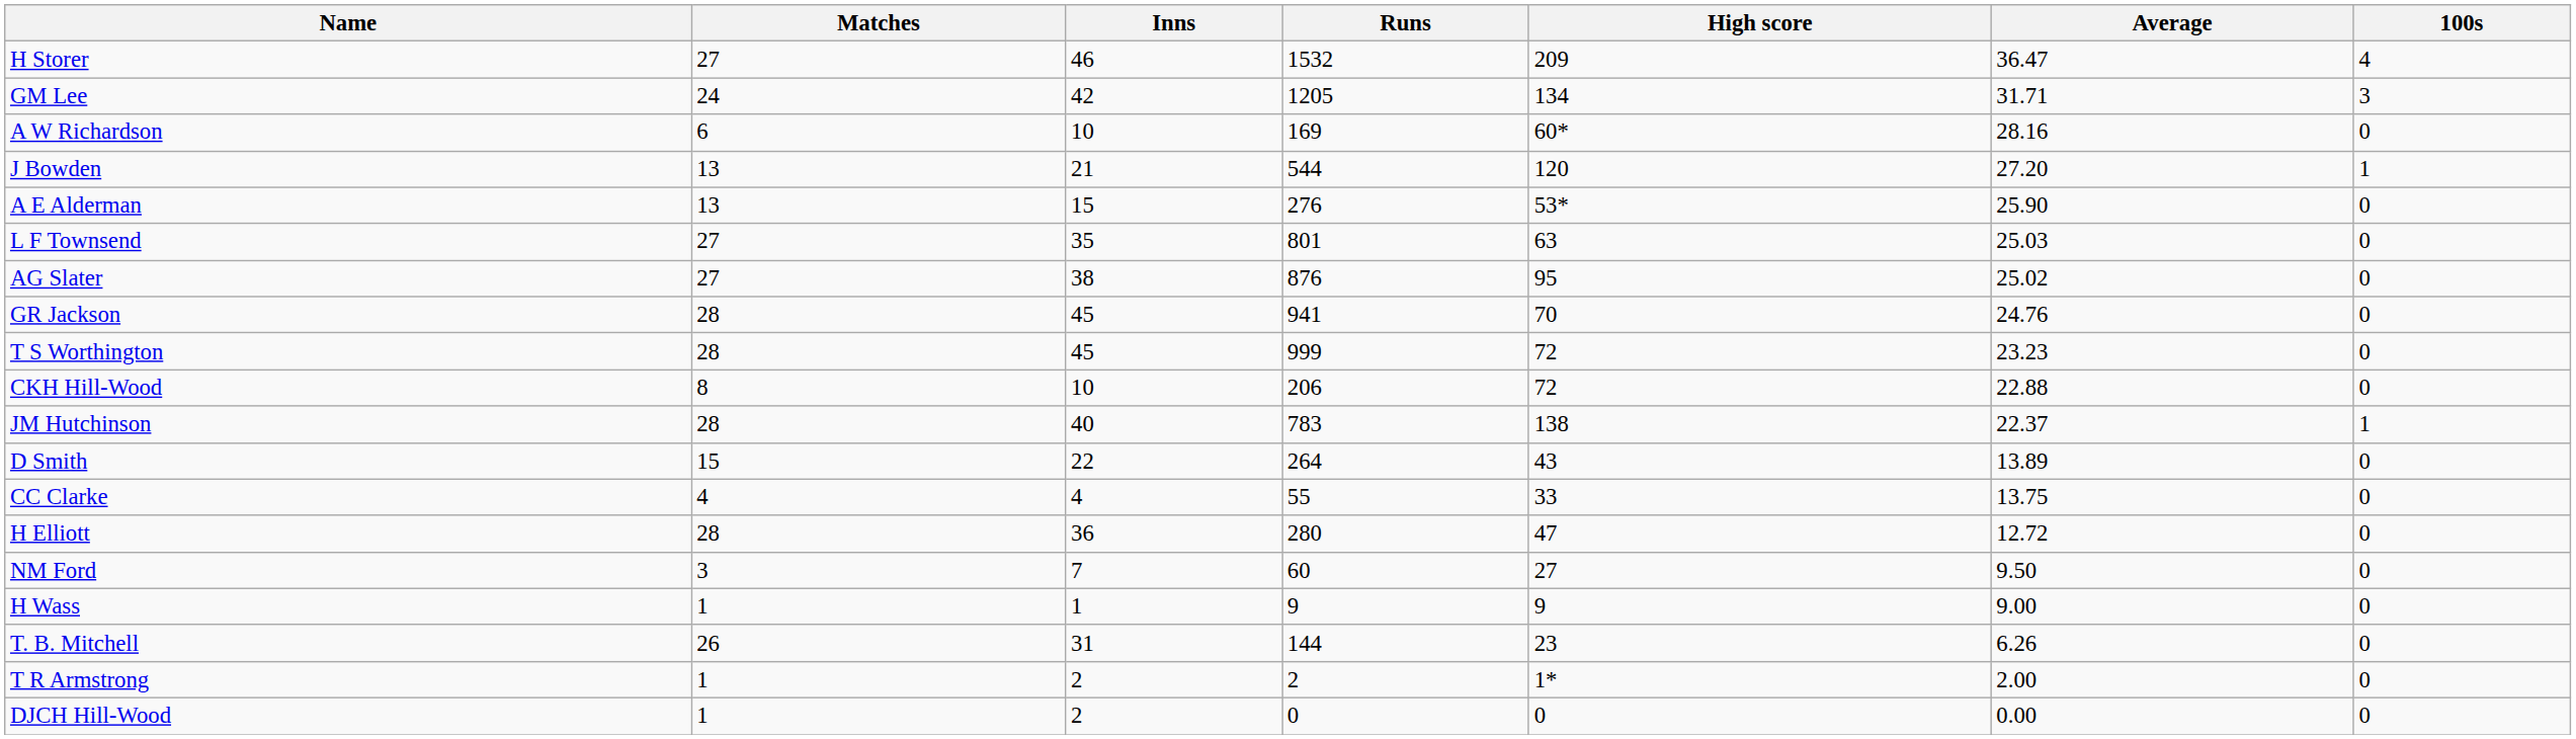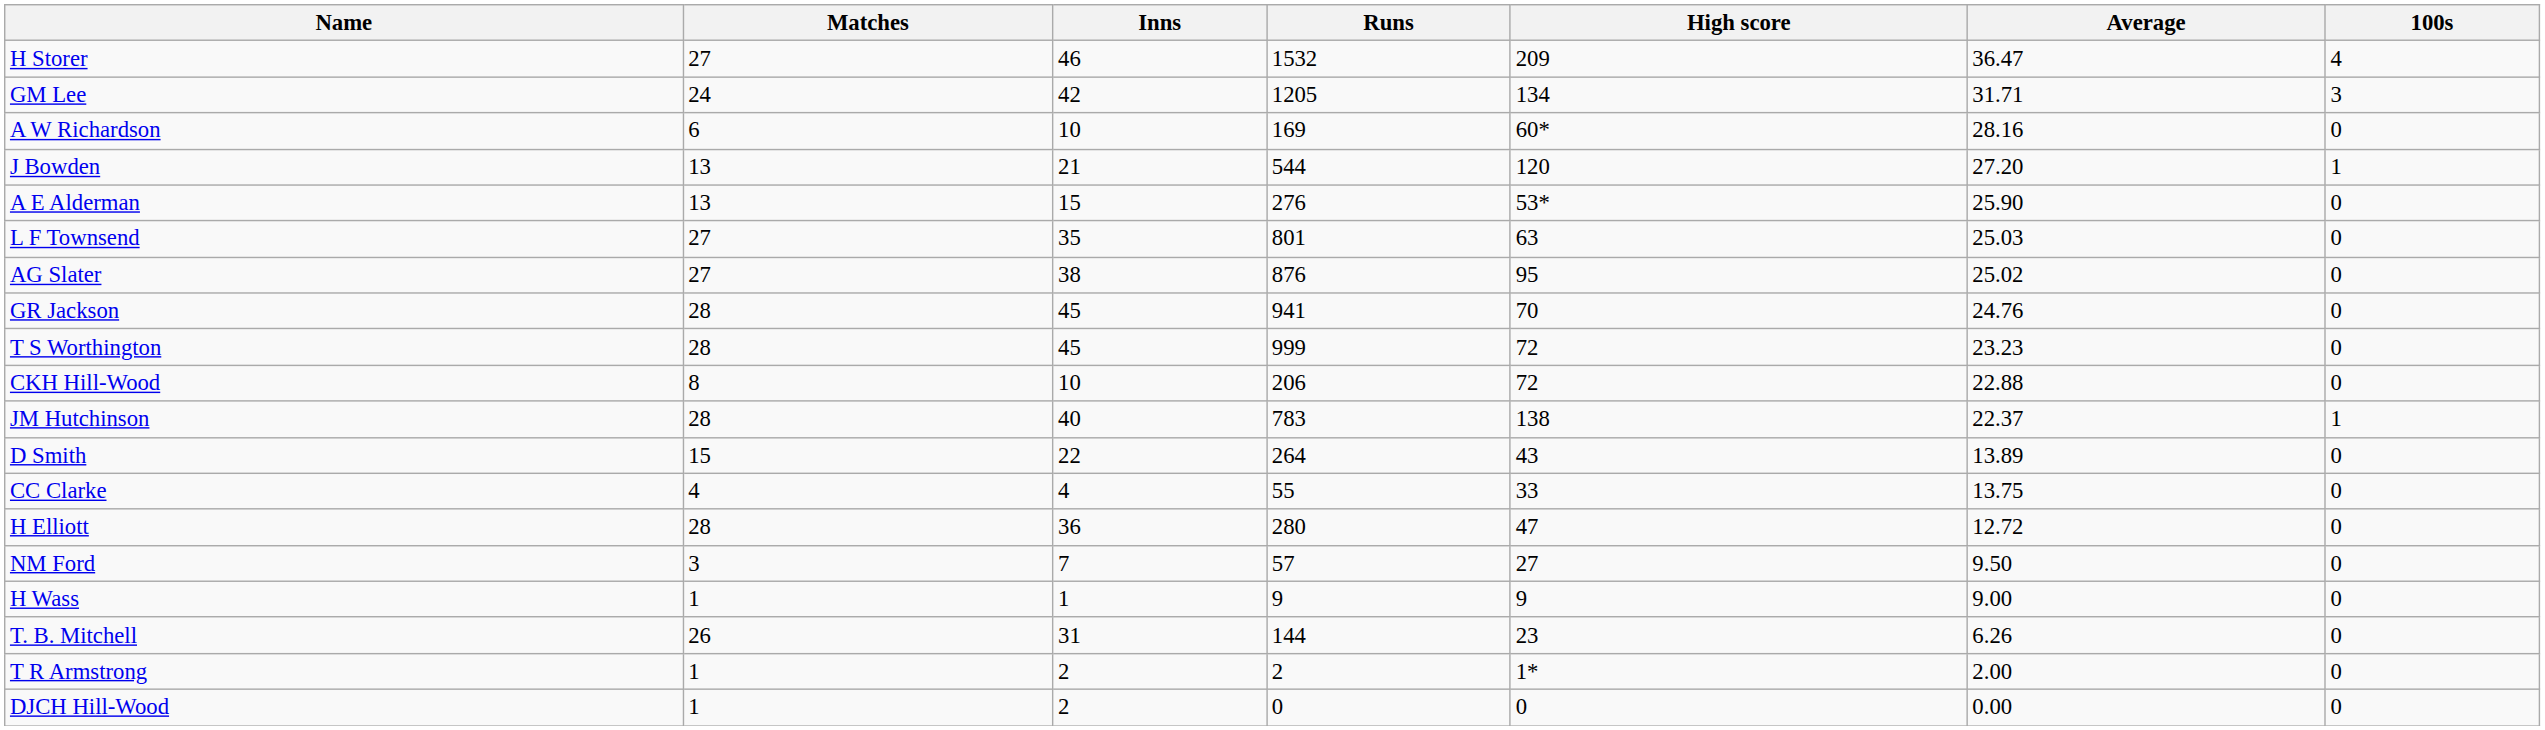 <table class="wikitable sortable" style="width:90%;">
 <tr style="background:#efefef;">
 <th>Name</th>
 <th>Matches</th>
 <th>Inns</th>
 <th>Runs</th>
 <th>High score</th>
 <th>Average</th>
 <th>100s</th>
 </tr>
 <tr>
 <td><a href='#'>H Storer</a></td>
 <td>27</td>
 <td>46</td>
 <td>1532</td>
 <td>209</td>
 <td>36.47</td>
 <td>4</td>
 </tr>
 <tr>
 <td><a href='#'>GM Lee</a></td>
 <td>24</td>
 <td>42</td>
 <td>1205</td>
 <td>134</td>
 <td>31.71</td>
 <td>3</td>
 </tr>
 <tr>
 <td><a href='#'>A W Richardson</a></td>
 <td>6</td>
 <td>10</td>
 <td>169</td>
 <td>60*</td>
 <td>28.16</td>
 <td>0</td>
 </tr>
 <tr>
 <td><a href='#'>J Bowden</a></td>
 <td>13</td>
 <td>21</td>
 <td>544</td>
 <td>120</td>
 <td>27.20</td>
 <td>1</td>
 </tr>
 <tr>
 <td><a href='#'>A E Alderman</a></td>
 <td>13</td>
 <td>15</td>
 <td>276</td>
 <td>53*</td>
 <td>25.90</td>
 <td>0</td>
 </tr>
 <tr>
 <td><a href='#'>L F Townsend</a></td>
 <td>27</td>
 <td>35</td>
 <td>801</td>
 <td>63</td>
 <td>25.03</td>
 <td>0</td>
 </tr>
 <tr>
 <td><a href='#'>AG Slater</a></td>
 <td>27</td>
 <td>38</td>
 <td>876</td>
 <td>95</td>
 <td>25.02</td>
 <td>0</td>
 </tr>
 <tr>
 <td><a href='#'>GR Jackson</a></td>
 <td>28</td>
 <td>45</td>
 <td>941</td>
 <td>70</td>
 <td>24.76</td>
 <td>0</td>
 </tr>
 <tr>
 <td><a href='#'>T S Worthington</a></td>
 <td>28</td>
 <td>45</td>
 <td>999</td>
 <td>72</td>
 <td>23.23</td>
 <td>0</td>
 </tr>
 <tr>
 <td><a href='#'>CKH Hill-Wood</a></td>
 <td>8</td>
 <td>10</td>
 <td>206</td>
 <td>72</td>
 <td>22.88</td>
 <td>0</td>
 </tr>
 <tr>
 <td><a href='#'>JM Hutchinson</a></td>
 <td>28</td>
 <td>40</td>
 <td>783</td>
 <td>138</td>
 <td>22.37</td>
 <td>1</td>
 </tr>
 <tr>
 <td><a href='#'>D Smith</a></td>
 <td>15</td>
 <td>22</td>
 <td>264</td>
 <td>43</td>
 <td>13.89</td>
 <td>0</td>
 </tr>
 <tr>
 <td><a href='#'>CC Clarke</a></td>
 <td>4</td>
 <td>4</td>
 <td>55</td>
 <td>33</td>
 <td>13.75</td>
 <td>0</td>
 </tr>
 <tr>
 <td><a href='#'>H Elliott</a></td>
 <td>28</td>
 <td>36</td>
 <td>280</td>
 <td>47</td>
 <td>12.72</td>
 <td>0</td>
 </tr>
 <tr>
 <td><a href='#'>NM Ford</a></td>
 <td>3</td>
 <td>7</td>
-<td>60</td>
+<td>57</td>
 <td>27</td>
 <td>9.50</td>
 <td>0</td>
 </tr>
 <tr>
 <td><a href='#'>H Wass</a></td>
 <td>1</td>
 <td>1</td>
 <td>9</td>
 <td>9</td>
 <td>9.00</td>
 <td>0</td>
 </tr>
 <tr>
 <td><a href='#'>T. B. Mitchell</a></td>
 <td>26</td>
 <td>31</td>
 <td>144</td>
 <td>23</td>
 <td>6.26</td>
 <td>0</td>
 </tr>
 <tr>
 <td><a href='#'>T R Armstrong</a></td>
 <td>1</td>
 <td>2</td>
 <td>2</td>
 <td>1*</td>
 <td>2.00</td>
 <td>0</td>
 </tr>
 <tr>
 <td><a href='#'>DJCH Hill-Wood</a></td>
 <td>1</td>
 <td>2</td>
 <td>0</td>
 <td>0</td>
 <td>0.00</td>
 <td>0</td>
 </tr>
 </table>
